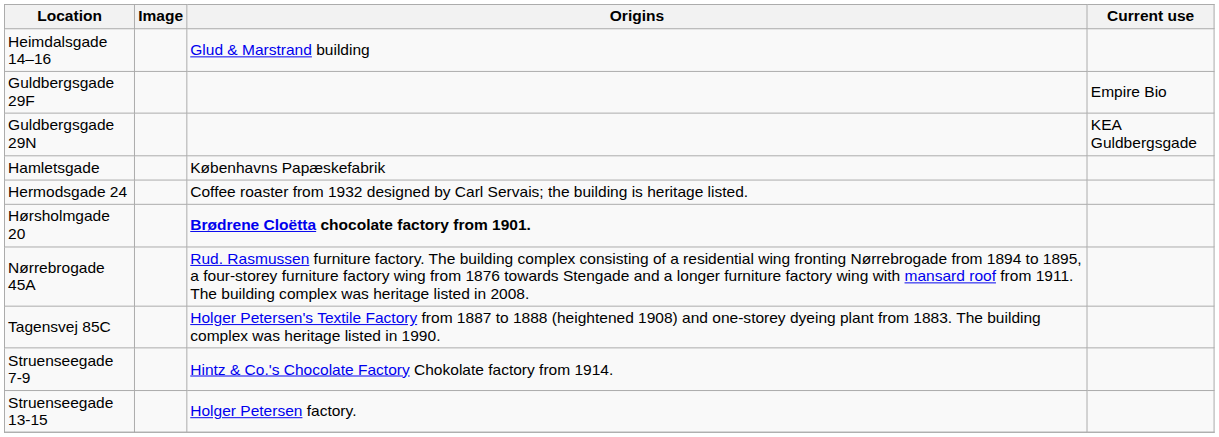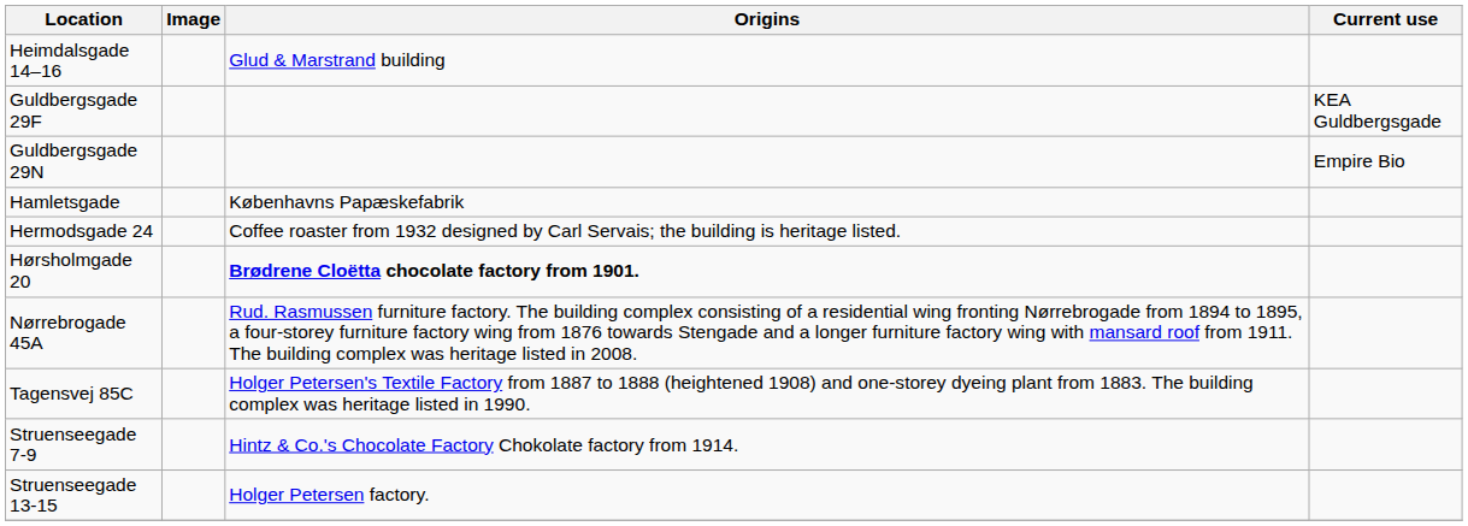 <table class="wikitable sortable">
 <tr>
 <th>Location</th>
 <th>Image</th>
 <th>Origins</th>
 <th>Current use</th>
 </tr>
 <tr>
 <td>Heimdalsgade 14–16</td>
 <td></td>
 <td><a href='#'>Glud & Marstrand</a> building</td>
 </tr>
 <tr>
 <td>Guldbergsgade 29F</td>
 <td></td>
 <td></td>
-<td>Empire Bio</td>
+<td>KEA Guldbergsgade</td>
 </tr>
 <tr>
 <td>Guldbergsgade 29N</td>
 <td></td>
 <td></td>
-<td>KEA Guldbergsgade</td>
+<td>Empire Bio</td>
 </tr>
 <tr>
 <td>Hamletsgade</td>
 <td></td>
 <td>Københavns Papæskefabrik</td>
 <td></td>
 </tr>
 <tr>
 <td>Hermodsgade 24</td>
 <td></td>
 <td>Coffee roaster from 1932 designed by Carl Servais; the building is heritage listed.</td>
 </tr>
 <tr>
 <td>Hørsholmgade 20</td>
 <td></td>
 <td><strong><a href='#'>Brødrene Cloëtta</a> chocolate factory from 1901.</strong></td>
 <td></td>
 </tr>
 <tr>
 <td>Nørrebrogade 45A</td>
 <td></td>
 <td><a href='#'>Rud. Rasmussen</a> furniture factory. The building complex consisting of a residential wing fronting Nørrebrogade from 1894 to 1895, a four-storey furniture factory wing from 1876 towards Stengade and a longer furniture factory wing with <a href='#'>mansard roof</a> from 1911. The building complex was heritage listed in 2008.</td>
 <td></td>
 </tr>
 <tr>
 <td>Tagensvej 85C</td>
 <td></td>
 <td><a href='#'>Holger Petersen's Textile Factory</a> from 1887 to 1888 (heightened 1908) and one-storey dyeing plant from 1883. The building complex was heritage listed in 1990.</td>
 <td></td>
 </tr>
 <tr>
 <td>Struenseegade 7-9</td>
 <td></td>
 <td><a href='#'>Hintz & Co.'s Chocolate Factory</a> Chokolate factory from 1914.</td>
 <td></td>
 </tr>
 <tr>
 <td>Struenseegade 13-15</td>
 <td></td>
 <td><a href='#'>Holger Petersen</a> factory.</td>
 <td></td>
 </tr>
 <tr>
 </tr>
 </table>
